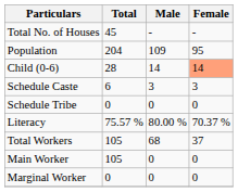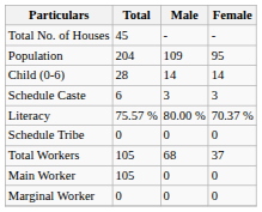 <table class="wikitable sortable">
 <tr>
 <th>Particulars</th>
 <th>Total</th>
 <th>Male</th>
 <th>Female</th>
 </tr>
 <tr>
 <td>Total No. of Houses</td>
 <td>45</td>
 <td>-</td>
 <td>-</td>
 </tr>
 <tr>
 <td>Population</td>
 <td>204</td>
 <td>109</td>
 <td>95</td>
 </tr>
 <tr>
 <td>Child (0-6)</td>
 <td>28</td>
 <td>14</td>
-<td style="background: lightsalmon;">14</td>
+<td>14</td>
 </tr>
 <tr>
 <td>Schedule Caste</td>
 <td>6</td>
 <td>3</td>
 <td>3</td>
 </tr>
 <tr>
+<td>Literacy</td>
+<td>75.57 %</td>
+<td>80.00 %</td>
+<td>70.37 %</td>
+</tr>
+<tr>
 <td>Schedule Tribe</td>
 <td>0</td>
 <td>0</td>
 <td>0</td>
-</tr>
-<tr>
-<td>Literacy</td>
-<td>75.57 %</td>
-<td>80.00 %</td>
-<td>70.37 %</td>
 </tr>
 <tr>
 <td>Total Workers</td>
 <td>105</td>
 <td>68</td>
 <td>37</td>
 </tr>
 <tr>
 <td>Main Worker</td>
 <td>105</td>
 <td>0</td>
 <td>0</td>
 </tr>
 <tr>
 <td>Marginal Worker</td>
 <td>0</td>
 <td>0</td>
 <td>0</td>
 </tr>
 <tr>
 </tr>
 </table>
